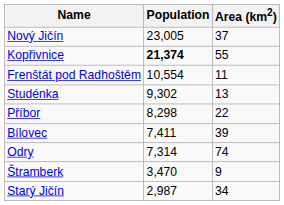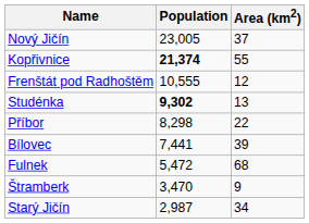 <table class="wikitable sortable">
 <tr>
 <th>Name</th>
 <th>Population</th>
 <th>Area (km<sup>2</sup>)</th>
 </tr>
 <tr>
 <td><a href='#'>Nový Jičín</a></td>
 <td>23,005</td>
 <td>37</td>
 </tr>
 <tr>
 <td><a href='#'>Kopřivnice</a></td>
 <td><strong>21,374</strong></td>
 <td>55</td>
 </tr>
 <tr>
 <td><a href='#'>Frenštát pod Radhoštěm</a></td>
-<td>10,554</td>
-<td>11</td>
+<td>10,555</td>
+<td>12</td>
 </tr>
 <tr>
 <td><a href='#'>Studénka</a></td>
-<td>9,302</td>
+<td><strong>9,302</strong></td>
 <td>13</td>
 </tr>
 <tr>
 <td><a href='#'>Příbor</a></td>
 <td>8,298</td>
 <td>22</td>
 </tr>
 <tr>
 <td><a href='#'>Bílovec</a></td>
-<td>7,411</td>
+<td>7,441</td>
 <td>39</td>
 </tr>
 <tr>
-<td><a href='#'>Odry</a></td>
-<td>7,314</td>
-<td>74</td>
+<td><a href='#'>Fulnek</a></td>
+<td>5,472</td>
+<td>68</td>
 </tr>
 <tr>
 <td><a href='#'>Štramberk</a></td>
 <td>3,470</td>
 <td>9</td>
 </tr>
 <tr>
 <td><a href='#'>Starý Jičín</a></td>
 <td>2,987</td>
 <td>34</td>
 </tr>
 </table>
